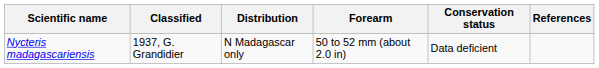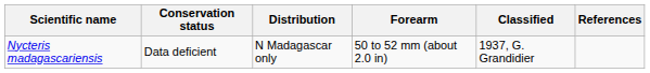 <table class="wikitable sortable">
 <tr>
 <th>Scientific name</th>
-<th>Classified</th>
+<th>Conservation status</th>
 <th>Distribution</th>
 <th>Forearm</th>
-<th>Conservation status</th>
+<th>Classified</th>
 <th class="unsortable">References</th>
 </tr>
 <tr>
 <td><em><a href='#'>Nycteris madagascariensis</a></em></td>
-<td>1937, G. Grandidier</td>
+<td>Data deficient</td>
 <td>N Madagascar only</td>
 <td>50 to 52 mm (about 2.0 in)</td>
-<td>Data deficient</td>
+<td>1937, G. Grandidier</td>
 <td></td>
 </tr>
 </table>
